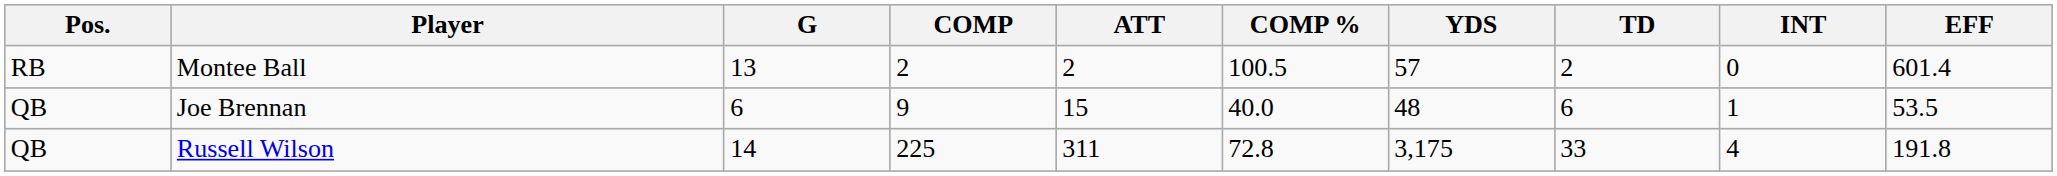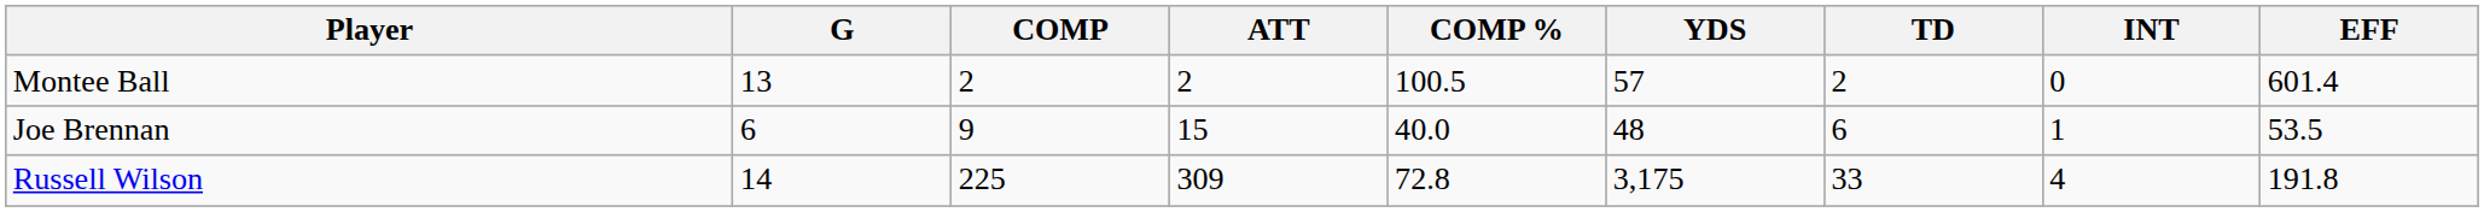 <table class="wikitable sortable">
 <tr>
-<th bgcolor="#DDDDFF" width="6%">Pos.</th>
 <th bgcolor="#DDDDFF" width="20%">Player</th>
 <th bgcolor="#DDDDFF" width="6%">G</th>
 <th bgcolor="#DDDDFF" width="6%">COMP</th>
 <th bgcolor="#DDDDFF" width="6%">ATT</th>
 <th bgcolor="#DDDDFF" width="6%">COMP %</th>
 <th bgcolor="#DDDDFF" width="6%">YDS</th>
 <th bgcolor="#DDDDFF" width="6%">TD</th>
 <th bgcolor="#DDDDFF" width="6%">INT</th>
 <th bgcolor="#DDDDFF" width="6%">EFF</th>
 </tr>
 <tr>
-<td>RB</td>
 <td>Montee Ball</td>
 <td>13</td>
 <td>2</td>
 <td>2</td>
 <td>100.5</td>
 <td>57</td>
 <td>2</td>
 <td>0</td>
 <td>601.4</td>
 </tr>
 <tr>
-<td>QB</td>
 <td>Joe Brennan</td>
 <td>6</td>
 <td>9</td>
 <td>15</td>
 <td>40.0</td>
 <td>48</td>
 <td>6</td>
 <td>1</td>
 <td>53.5</td>
 </tr>
 <tr>
-<td>QB</td>
 <td><a href='#'>Russell Wilson</a></td>
 <td>14</td>
 <td>225</td>
-<td>311</td>
+<td>309</td>
 <td>72.8</td>
 <td>3,175</td>
 <td>33</td>
 <td>4</td>
 <td>191.8</td>
 </tr>
 </table>
